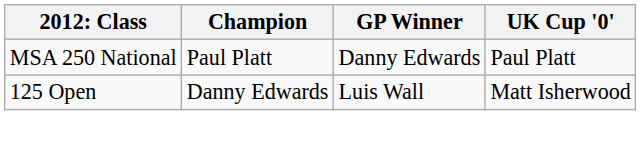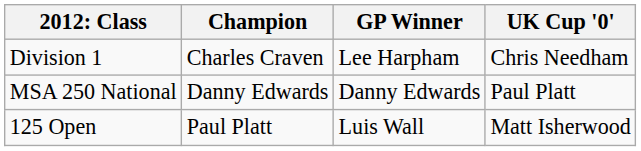 <table class="wikitable">
 <tr>
 <th>2012: Class</th>
 <th>Champion</th>
 <th>GP Winner</th>
 <th>UK Cup '0'</th>
 </tr>
 <tr>
+<td>Division 1</td>
+<td>Charles Craven</td>
+<td>Lee Harpham</td>
+<td>Chris Needham</td>
+</tr>
+<tr>
 <td>MSA 250 National</td>
-<td>Paul Platt</td>
+<td>Danny Edwards</td>
 <td>Danny Edwards</td>
 <td>Paul Platt</td>
 </tr>
 <tr>
 <td>125 Open</td>
-<td>Danny Edwards</td>
+<td>Paul Platt</td>
 <td>Luis Wall</td>
 <td>Matt Isherwood</td>
 </tr>
 </table>
